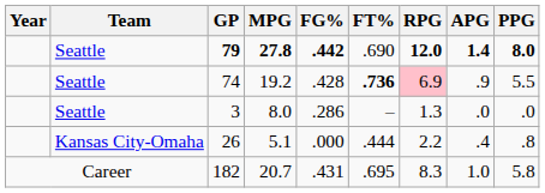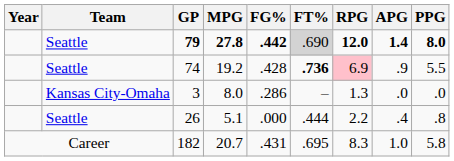 <table class="wikitable sortable" style="font-size:95%; text-align:right;">
 <tr>
 <th>Year</th>
 <th>Team</th>
 <th>GP</th>
 <th>MPG</th>
 <th>FG%</th>
 <th>FT%</th>
 <th>RPG</th>
 <th>APG</th>
 <th>PPG</th>
 </tr>
 <tr>
 <td style="text-align:left;"></td>
 <td style="text-align:left;"><a href='#'>Seattle</a></td>
 <td><strong>79</strong></td>
 <td><strong>27.8</strong></td>
 <td><strong>.442</strong></td>
-<td>.690</td>
+<td style="background: lightgrey;">.690</td>
 <td><strong>12.0</strong></td>
 <td><strong>1.4</strong></td>
 <td><strong>8.0</strong></td>
 </tr>
 <tr>
 <td style="text-align:left;"></td>
 <td style="text-align:left;"><a href='#'>Seattle</a></td>
 <td>74</td>
 <td>19.2</td>
 <td>.428</td>
 <td><strong>.736</strong></td>
 <td style="background: pink;">6.9</td>
 <td>.9</td>
 <td>5.5</td>
 </tr>
 <tr>
 <td style="text-align:left;"></td>
-<td style="text-align:left;"><a href='#'>Seattle</a></td>
+<td style="text-align:left;"><a href='#'>Kansas City-Omaha</a></td>
 <td>3</td>
 <td>8.0</td>
 <td>.286</td>
 <td>–</td>
 <td>1.3</td>
 <td>.0</td>
 <td>.0</td>
 </tr>
 <tr>
 <td style="text-align:left;"></td>
-<td style="text-align:left;"><a href='#'>Kansas City-Omaha</a></td>
+<td style="text-align:left;"><a href='#'>Seattle</a></td>
 <td>26</td>
 <td>5.1</td>
 <td>.000</td>
 <td>.444</td>
 <td>2.2</td>
 <td>.4</td>
 <td>.8</td>
 </tr>
 <tr class="sortbottom">
 <td style="text-align:center;" colspan="2">Career</td>
 <td>182</td>
 <td>20.7</td>
 <td>.431</td>
 <td>.695</td>
 <td>8.3</td>
 <td>1.0</td>
 <td>5.8</td>
 </tr>
 </table>
